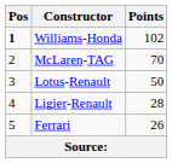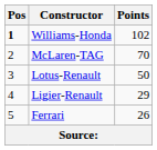 <table class="wikitable" style="font-size:95%;">
 <tr>
 <th>Pos</th>
 <th>Constructor</th>
 <th>Points</th>
 </tr>
 <tr>
 <td><strong>1</strong></td>
 <td> <a href='#'>Williams</a>-<a href='#'>Honda</a></td>
 <td align="right">102</td>
 </tr>
 <tr>
 <td>2</td>
 <td> <a href='#'>McLaren</a>-<a href='#'>TAG</a></td>
 <td align="right">70</td>
 </tr>
 <tr>
 <td>3</td>
 <td> <a href='#'>Lotus</a>-<a href='#'>Renault</a></td>
 <td align="right">50</td>
 </tr>
 <tr>
 <td>4</td>
 <td>  <a href='#'>Ligier</a>-<a href='#'>Renault</a></td>
-<td align="right">28</td>
+<td align="right">29</td>
 </tr>
 <tr>
 <td>5</td>
 <td> <a href='#'>Ferrari</a></td>
 <td align="right">26</td>
 </tr>
 <tr>
 <th colspan=4>Source: </th>
 </tr>
 </table>
